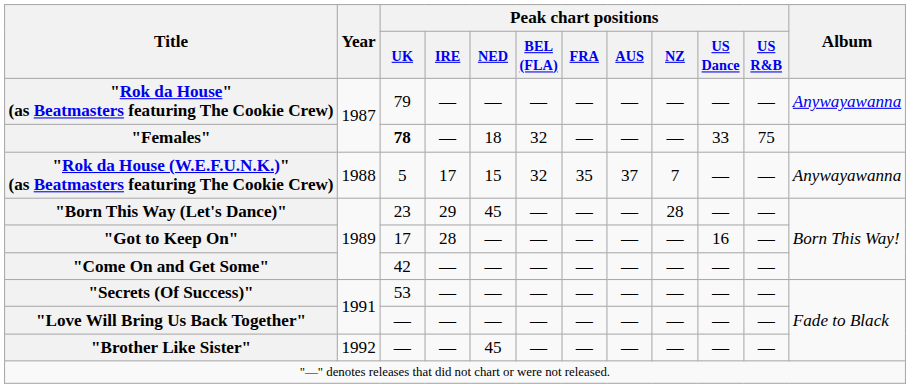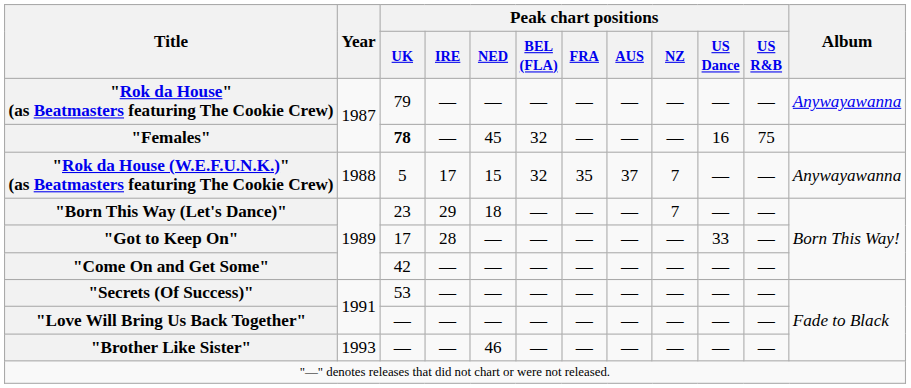 <table class="wikitable plainrowheaders" style="text-align:center;">
 <tr>
 <th rowspan="2">Title</th>
 <th rowspan="2">Year</th>
 <th colspan="9">Peak chart positions</th>
 <th rowspan="2">Album</th>
 </tr>
 <tr>
 <th width="35"><small><a href='#'>UK</a></small><br></th>
 <th width="35"><small><a href='#'>IRE</a></small></th>
 <th width="35"><small><a href='#'>NED</a></small><br></th>
 <th width="35"><small><a href='#'>BEL<br>(FLA)</a></small><br></th>
 <th width="35"><small><a href='#'>FRA</a></small><br></th>
 <th width="35"><small><a href='#'>AUS</a></small><br></th>
 <th width="35"><small><a href='#'>NZ</a></small><br></th>
 <th width="35"><small><a href='#'>US Dance</a></small><br></th>
 <th width="35"><small><a href='#'>US R&B</a></small><br></th>
 </tr>
 <tr>
 <th scope="row">"<a href='#'>Rok da House</a>" <br><span>(as <a href='#'>Beatmasters</a> featuring The Cookie Crew)</span></th>
 <td rowspan="2">1987</td>
 <td>79</td>
 <td>—</td>
 <td>—</td>
 <td>—</td>
 <td>—</td>
 <td>—</td>
 <td>—</td>
 <td>—</td>
 <td>—</td>
 <td align="left" rowspan="1"><em><a href='#'>Anywayawanna</a></em></td>
 </tr>
 <tr>
 <th scope="row">"Females"</th>
 <td><strong>78</strong></td>
 <td>—</td>
-<td>18</td>
+<td>45</td>
 <td>32</td>
 <td>—</td>
 <td>—</td>
 <td>—</td>
-<td>33</td>
+<td>16</td>
 <td>75</td>
 <td></td>
 </tr>
 <tr>
 <th scope="row">"<a href='#'>Rok da House (W.E.F.U.N.K.)</a>"<br><span>(as <a href='#'>Beatmasters</a> featuring The Cookie Crew)</span></th>
 <td rowspan="1">1988</td>
 <td>5</td>
 <td>17</td>
 <td>15</td>
 <td>32</td>
 <td>35</td>
 <td>37</td>
 <td>7</td>
 <td>—</td>
 <td>—</td>
 <td align="left" rowspan="1"><em>Anywayawanna</em></td>
 </tr>
 <tr>
 <th scope="row">"Born This Way (Let's Dance)"</th>
 <td rowspan="3">1989</td>
 <td>23</td>
 <td>29</td>
-<td>45</td>
+<td>18</td>
 <td>—</td>
 <td>—</td>
 <td>—</td>
-<td>28</td>
+<td>7</td>
 <td>—</td>
 <td>—</td>
 <td align="left" rowspan="3"><em>Born This Way!</em></td>
 </tr>
 <tr>
 <th scope="row">"Got to Keep On"</th>
 <td>17</td>
 <td>28</td>
 <td>—</td>
 <td>—</td>
 <td>—</td>
 <td>—</td>
 <td>—</td>
-<td>16</td>
+<td>33</td>
 <td>—</td>
 </tr>
 <tr>
 <th scope="row">"Come On and Get Some"</th>
 <td>42</td>
 <td>—</td>
 <td>—</td>
 <td>—</td>
 <td>—</td>
 <td>—</td>
 <td>—</td>
 <td>—</td>
 <td>—</td>
 </tr>
 <tr>
 <th scope="row">"Secrets (Of Success)"</th>
 <td rowspan="2">1991</td>
 <td>53</td>
 <td>—</td>
 <td>—</td>
 <td>—</td>
 <td>—</td>
 <td>—</td>
 <td>—</td>
 <td>—</td>
 <td>—</td>
 <td align="left" rowspan="3"><em>Fade to Black</em></td>
 </tr>
 <tr>
 <th scope="row">"Love Will Bring Us Back Together"</th>
 <td>—</td>
 <td>—</td>
 <td>—</td>
 <td>—</td>
 <td>—</td>
 <td>—</td>
 <td>—</td>
 <td>—</td>
 <td>—</td>
 </tr>
 <tr>
 <th scope="row">"Brother Like Sister"</th>
-<td>1992</td>
+<td>1993</td>
 <td>—</td>
 <td>—</td>
-<td>45</td>
+<td>46</td>
 <td>—</td>
 <td>—</td>
 <td>—</td>
 <td>—</td>
 <td>—</td>
 <td>—</td>
 </tr>
 <tr>
 <td align="center" colspan="12" style="font-size:9pt">"—" denotes releases that did not chart or were not released.</td>
 </tr>
 </table>
